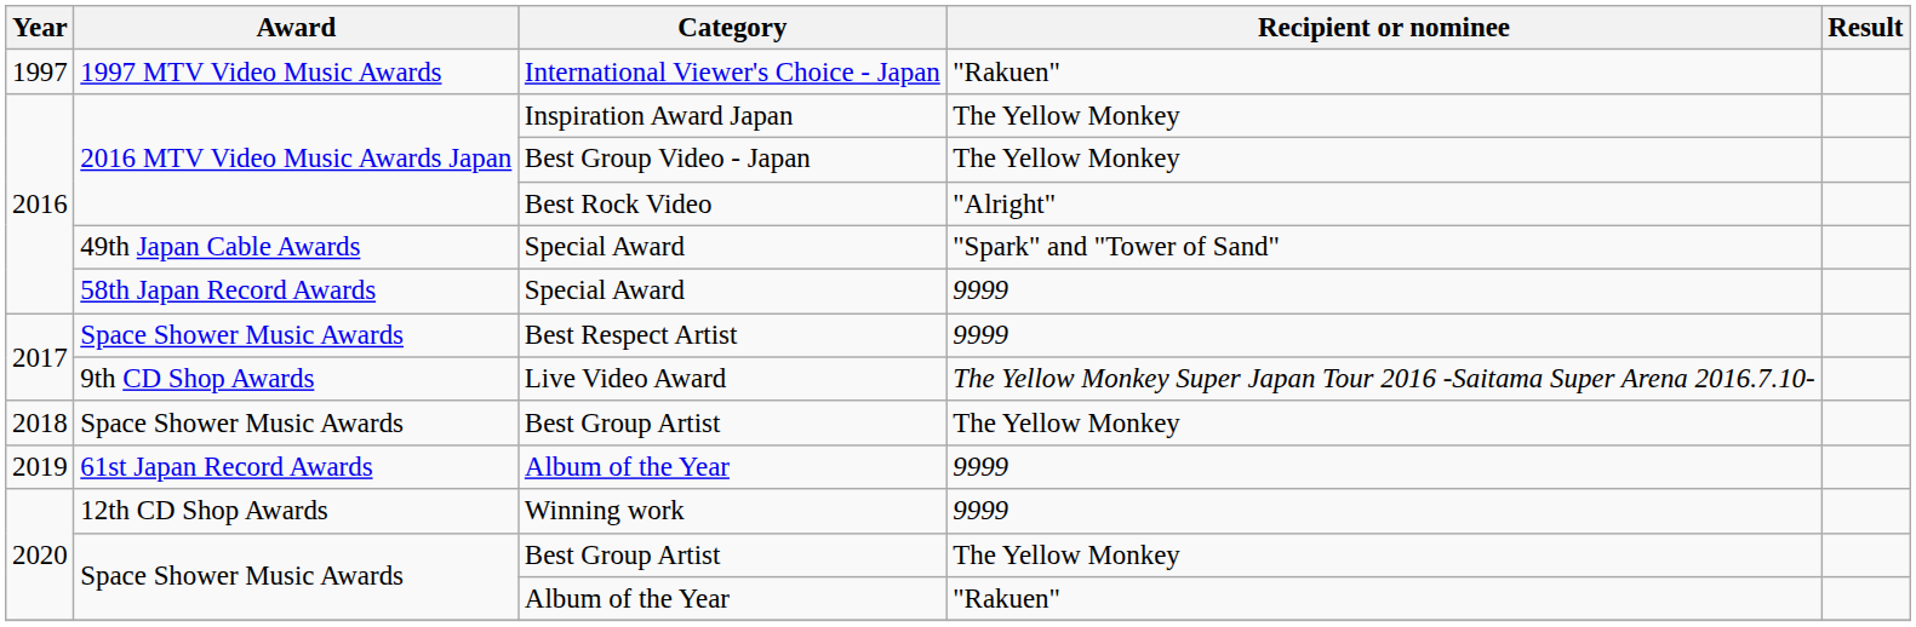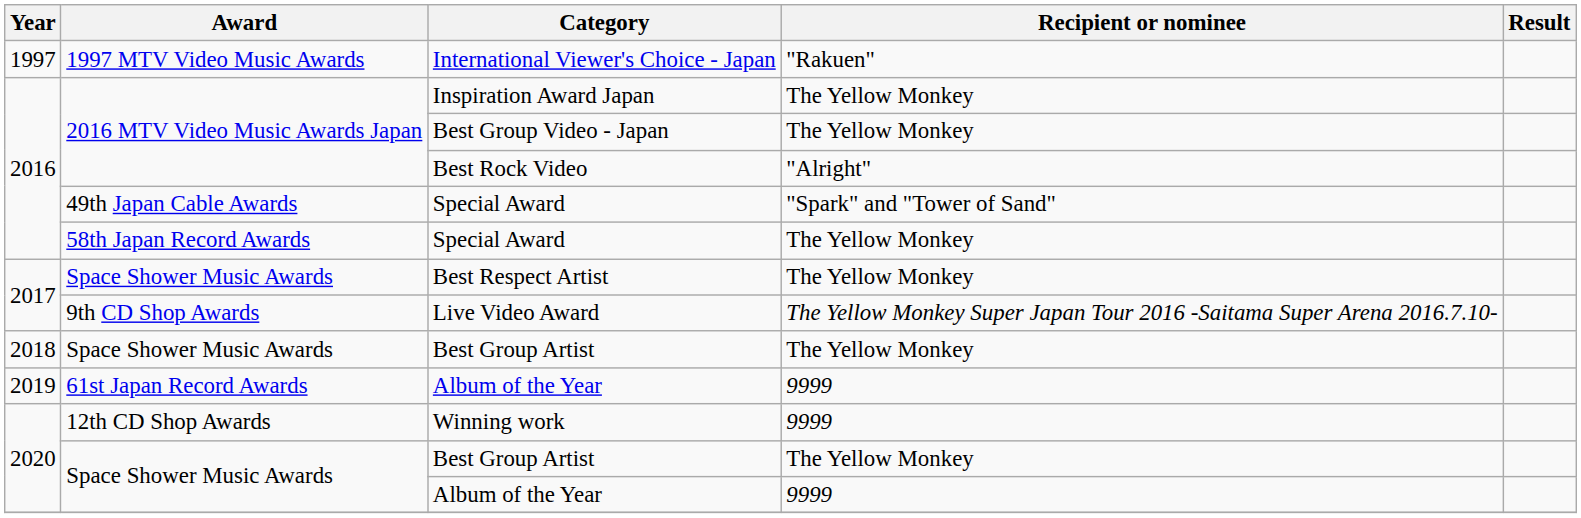 <table class="wikitable">
 <tr>
 <th>Year</th>
 <th>Award</th>
 <th>Category</th>
 <th>Recipient or nominee</th>
 <th>Result</th>
 </tr>
 <tr>
 <td>1997</td>
 <td><a href='#'>1997 MTV Video Music Awards</a></td>
 <td><a href='#'>International Viewer's Choice - Japan</a></td>
 <td>"Rakuen"</td>
 <td></td>
 </tr>
 <tr>
 <td rowspan="5">2016</td>
 <td rowspan="3"><a href='#'>2016 MTV Video Music Awards Japan</a></td>
 <td>Inspiration Award Japan</td>
 <td>The Yellow Monkey</td>
 <td></td>
 </tr>
 <tr>
 <td>Best Group Video - Japan</td>
 <td>The Yellow Monkey</td>
 <td></td>
 </tr>
 <tr>
 <td>Best Rock Video</td>
 <td>"Alright"</td>
 <td></td>
 </tr>
 <tr>
 <td>49th <a href='#'>Japan Cable Awards</a></td>
 <td>Special Award</td>
 <td>"Spark" and "Tower of Sand"</td>
 <td></td>
 </tr>
 <tr>
 <td><a href='#'>58th Japan Record Awards</a></td>
 <td>Special Award</td>
-<td><em>9999</em></td>
+<td>The Yellow Monkey</td>
 <td></td>
 </tr>
 <tr>
 <td rowspan="2">2017</td>
 <td><a href='#'>Space Shower Music Awards</a></td>
 <td>Best Respect Artist</td>
-<td><em>9999</em></td>
+<td>The Yellow Monkey</td>
 <td></td>
 </tr>
 <tr>
 <td>9th <a href='#'>CD Shop Awards</a></td>
 <td>Live Video Award</td>
 <td><em>The Yellow Monkey Super Japan Tour 2016 -Saitama Super Arena 2016.7.10-</em></td>
 <td></td>
 </tr>
 <tr>
 <td>2018</td>
 <td>Space Shower Music Awards</td>
 <td>Best Group Artist</td>
 <td>The Yellow Monkey</td>
 <td></td>
 </tr>
 <tr>
 <td>2019</td>
 <td><a href='#'>61st Japan Record Awards</a></td>
 <td><a href='#'>Album of the Year</a></td>
 <td><em>9999</em></td>
 <td></td>
 </tr>
 <tr>
 <td rowspan="3">2020</td>
 <td>12th CD Shop Awards</td>
 <td>Winning work</td>
 <td><em>9999</em></td>
 <td></td>
 </tr>
 <tr>
 <td rowspan="2">Space Shower Music Awards</td>
 <td>Best Group Artist</td>
 <td>The Yellow Monkey</td>
 <td></td>
 </tr>
 <tr>
 <td>Album of the Year</td>
-<td>"Rakuen"</td>
+<td><em>9999</em></td>
 <td></td>
 </tr>
 <tr>
 </tr>
 </table>
